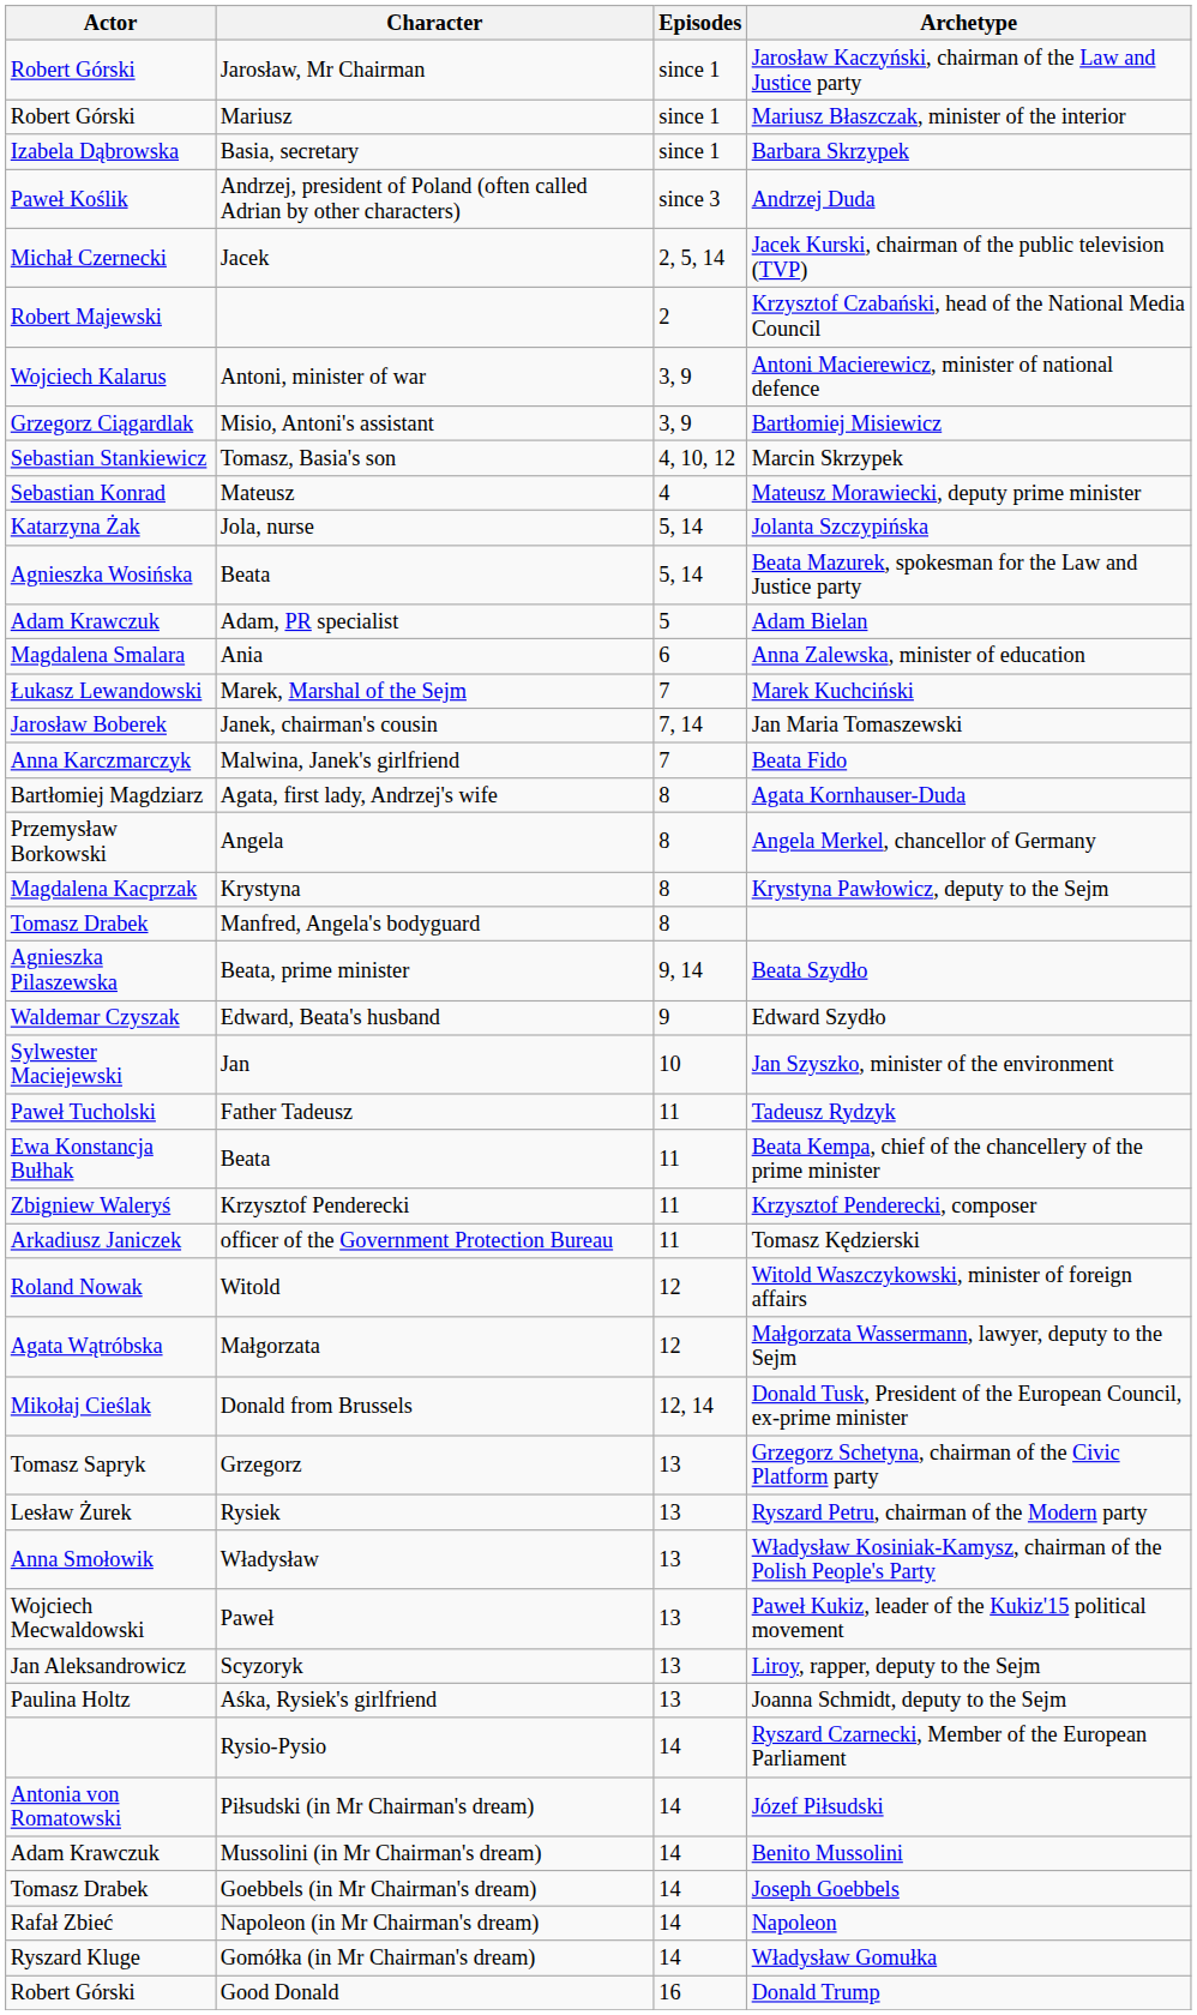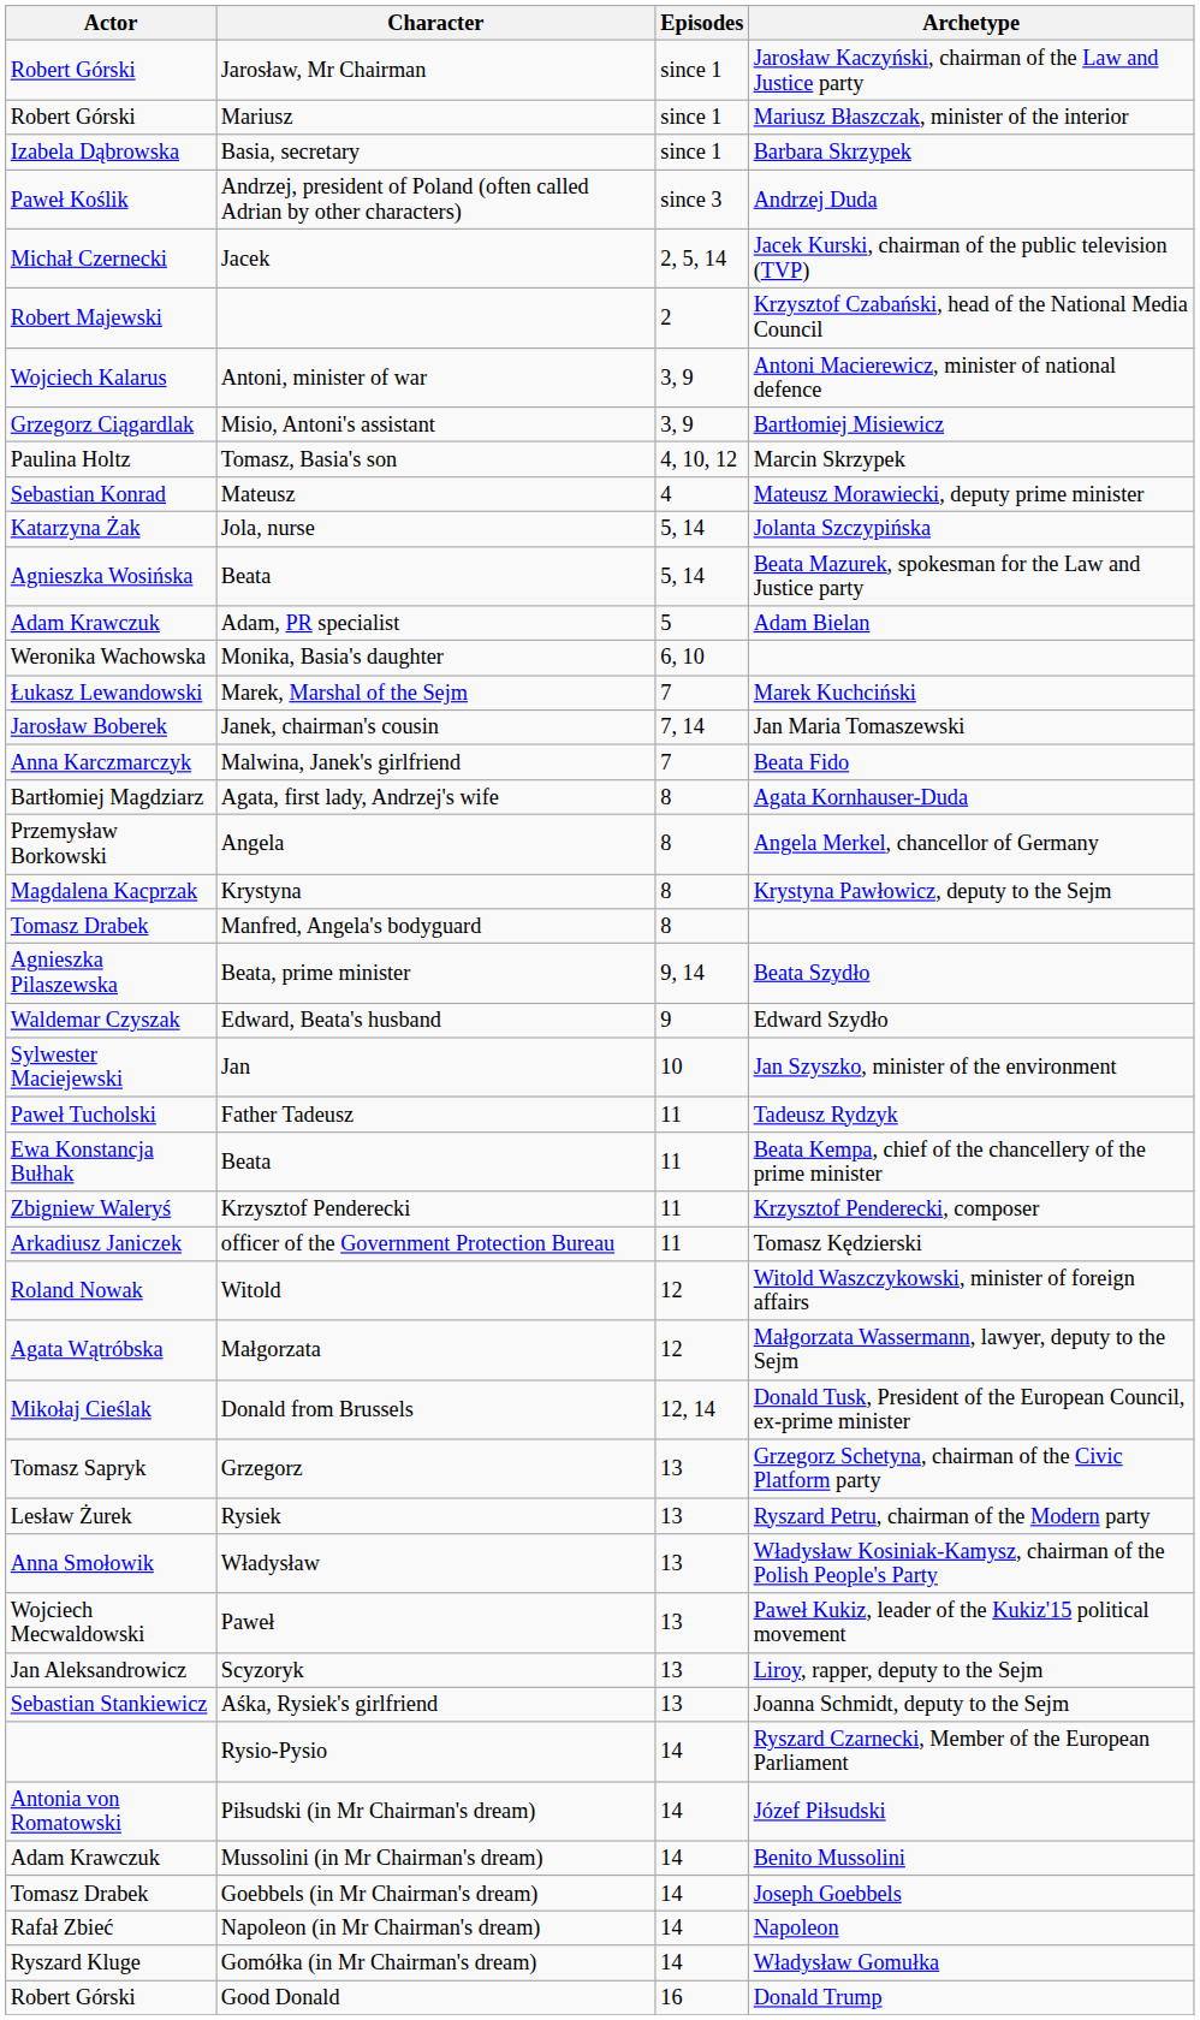 <table class="wikitable">
 <tr>
 <th>Actor</th>
 <th>Character</th>
 <th>Episodes</th>
 <th>Archetype</th>
 </tr>
 <tr>
 <td><a href='#'>Robert Górski</a></td>
 <td>Jarosław, Mr Chairman</td>
 <td>since 1</td>
 <td><a href='#'>Jarosław Kaczyński</a>, chairman of the <a href='#'>Law and Justice</a> party</td>
 </tr>
 <tr>
 <td>Robert Górski</td>
 <td>Mariusz</td>
 <td>since 1</td>
 <td><a href='#'>Mariusz Błaszczak</a>, minister of the interior</td>
 </tr>
 <tr>
 <td><a href='#'>Izabela Dąbrowska</a></td>
 <td>Basia, secretary</td>
 <td>since 1</td>
 <td><a href='#'>Barbara Skrzypek</a></td>
 </tr>
 <tr>
 <td><a href='#'>Paweł Koślik</a></td>
 <td>Andrzej, president of Poland (often called Adrian by other characters)</td>
 <td>since 3</td>
 <td><a href='#'>Andrzej Duda</a></td>
 </tr>
 <tr>
 <td><a href='#'>Michał Czernecki</a></td>
 <td>Jacek</td>
 <td>2, 5, 14</td>
 <td><a href='#'>Jacek Kurski</a>, chairman of the public television (<a href='#'>TVP</a>)</td>
 </tr>
 <tr>
 <td><a href='#'>Robert Majewski</a></td>
 <td></td>
 <td>2</td>
 <td><a href='#'>Krzysztof Czabański</a>, head of the National Media Council</td>
 </tr>
 <tr>
 <td><a href='#'>Wojciech Kalarus</a></td>
 <td>Antoni, minister of war</td>
 <td>3, 9</td>
 <td><a href='#'>Antoni Macierewicz</a>, minister of national defence</td>
 </tr>
 <tr>
 <td><a href='#'>Grzegorz Ciągardlak</a></td>
 <td>Misio, Antoni's assistant</td>
 <td>3, 9</td>
 <td><a href='#'>Bartłomiej Misiewicz</a></td>
 </tr>
 <tr>
-<td><a href='#'>Sebastian Stankiewicz</a></td>
+<td>Paulina Holtz</td>
 <td>Tomasz, Basia's son</td>
 <td>4, 10, 12</td>
 <td>Marcin Skrzypek</td>
 </tr>
 <tr>
 <td><a href='#'>Sebastian Konrad</a></td>
 <td>Mateusz</td>
 <td>4</td>
 <td><a href='#'>Mateusz Morawiecki</a>, deputy prime minister</td>
 </tr>
 <tr>
 <td><a href='#'>Katarzyna Żak</a></td>
 <td>Jola, nurse</td>
 <td>5, 14</td>
 <td><a href='#'>Jolanta Szczypińska</a></td>
 </tr>
 <tr>
 <td><a href='#'>Agnieszka Wosińska</a></td>
 <td>Beata</td>
 <td>5, 14</td>
 <td><a href='#'>Beata Mazurek</a>, spokesman for the Law and Justice party</td>
 </tr>
 <tr>
 <td><a href='#'>Adam Krawczuk</a></td>
 <td>Adam, <a href='#'>PR</a> specialist</td>
 <td>5</td>
 <td><a href='#'>Adam Bielan</a></td>
 </tr>
 <tr>
-<td><a href='#'>Magdalena Smalara</a></td>
-<td>Ania</td>
-<td>6</td>
-<td><a href='#'>Anna Zalewska</a>, minister of education</td>
+<td>Weronika Wachowska</td>
+<td>Monika, Basia's daughter</td>
+<td>6, 10</td>
+<td></td>
 </tr>
 <tr>
 <td><a href='#'>Łukasz Lewandowski</a></td>
 <td>Marek, <a href='#'>Marshal of the Sejm</a></td>
 <td>7</td>
 <td><a href='#'>Marek Kuchciński</a></td>
 </tr>
 <tr>
 <td><a href='#'>Jarosław&nbsp;Boberek</a></td>
 <td>Janek, chairman's cousin</td>
 <td>7, 14</td>
 <td>Jan Maria Tomaszewski</td>
 </tr>
 <tr>
 <td><a href='#'>Anna Karczmarczyk</a></td>
 <td>Malwina, Janek's girlfriend</td>
 <td>7</td>
 <td><a href='#'>Beata Fido</a></td>
 </tr>
 <tr>
 <td>Bartłomiej Magdziarz</td>
 <td>Agata, first lady, Andrzej's wife</td>
 <td>8</td>
 <td><a href='#'>Agata Kornhauser-Duda</a></td>
 </tr>
 <tr>
 <td>Przemysław Borkowski</td>
 <td>Angela</td>
 <td>8</td>
 <td><a href='#'>Angela Merkel</a>, chancellor of Germany</td>
 </tr>
 <tr>
 <td><a href='#'>Magdalena Kacprzak</a></td>
 <td>Krystyna</td>
 <td>8</td>
 <td><a href='#'>Krystyna Pawłowicz</a>, deputy to the Sejm</td>
 </tr>
 <tr>
 <td><a href='#'>Tomasz Drabek</a></td>
 <td>Manfred, Angela's bodyguard</td>
 <td>8</td>
 <td></td>
 </tr>
 <tr>
 <td><a href='#'>Agnieszka Pilaszewska</a></td>
 <td>Beata, prime minister</td>
 <td>9, 14</td>
 <td><a href='#'>Beata Szydło</a></td>
 </tr>
 <tr>
 <td><a href='#'>Waldemar Czyszak</a></td>
 <td>Edward, Beata's husband</td>
 <td>9</td>
 <td>Edward Szydło</td>
 </tr>
 <tr>
 <td><a href='#'>Sylwester Maciejewski</a></td>
 <td>Jan</td>
 <td>10</td>
 <td><a href='#'>Jan Szyszko</a>, minister of the environment</td>
 </tr>
 <tr>
 <td><a href='#'>Paweł Tucholski</a></td>
 <td>Father Tadeusz</td>
 <td>11</td>
 <td><a href='#'>Tadeusz Rydzyk</a></td>
 </tr>
 <tr>
 <td><a href='#'>Ewa Konstancja Bułhak</a></td>
 <td>Beata</td>
 <td>11</td>
 <td><a href='#'>Beata Kempa</a>, chief of the chancellery of the prime minister</td>
 </tr>
 <tr>
 <td><a href='#'>Zbigniew Waleryś</a></td>
 <td>Krzysztof Penderecki</td>
 <td>11</td>
 <td><a href='#'>Krzysztof Penderecki</a>, composer</td>
 </tr>
 <tr>
 <td><a href='#'>Arkadiusz Janiczek</a></td>
 <td>officer of the <a href='#'>Government Protection Bureau</a></td>
 <td>11</td>
 <td>Tomasz Kędzierski</td>
 </tr>
 <tr>
 <td><a href='#'>Roland Nowak</a></td>
 <td>Witold</td>
 <td>12</td>
 <td><a href='#'>Witold Waszczykowski</a>, minister of foreign affairs</td>
 </tr>
 <tr>
 <td><a href='#'>Agata Wątróbska</a></td>
 <td>Małgorzata</td>
 <td>12</td>
 <td><a href='#'>Małgorzata Wassermann</a>, lawyer, deputy to the Sejm</td>
 </tr>
 <tr>
 <td><a href='#'>Mikołaj Cieślak</a></td>
 <td>Donald from Brussels</td>
 <td>12, 14</td>
 <td><a href='#'>Donald Tusk</a>, President of the European Council, ex-prime minister</td>
 </tr>
 <tr>
 <td>Tomasz Sapryk</td>
 <td>Grzegorz</td>
 <td>13</td>
 <td><a href='#'>Grzegorz Schetyna</a>, chairman of the <a href='#'>Civic Platform</a> party</td>
 </tr>
 <tr>
 <td>Lesław Żurek</td>
 <td>Rysiek</td>
 <td>13</td>
 <td><a href='#'>Ryszard Petru</a>, chairman of the <a href='#'>Modern</a> party</td>
 </tr>
 <tr>
 <td><a href='#'>Anna Smołowik</a></td>
 <td>Władysław</td>
 <td>13</td>
 <td><a href='#'>Władysław Kosiniak-Kamysz</a>, chairman of the <a href='#'>Polish People's Party</a></td>
 </tr>
 <tr>
 <td>Wojciech Mecwaldowski</td>
 <td>Paweł</td>
 <td>13</td>
 <td><a href='#'>Paweł Kukiz</a>, leader of the <a href='#'>Kukiz'15</a> political movement</td>
 </tr>
 <tr>
 <td>Jan Aleksandrowicz</td>
 <td>Scyzoryk</td>
 <td>13</td>
 <td><a href='#'>Liroy</a>, rapper, deputy to the Sejm</td>
 </tr>
 <tr>
-<td>Paulina Holtz</td>
+<td><a href='#'>Sebastian Stankiewicz</a></td>
 <td>Aśka, Rysiek's girlfriend</td>
 <td>13</td>
 <td>Joanna Schmidt, deputy to the Sejm</td>
 </tr>
 <tr>
 <td></td>
 <td>Rysio-Pysio</td>
 <td>14</td>
 <td><a href='#'>Ryszard Czarnecki</a>, Member of the European Parliament</td>
 </tr>
 <tr>
 <td><a href='#'>Antonia von Romatowski</a></td>
 <td>Piłsudski (in Mr Chairman's dream)</td>
 <td>14</td>
 <td><a href='#'>Józef Piłsudski</a></td>
 </tr>
 <tr>
 <td>Adam Krawczuk</td>
 <td>Mussolini (in Mr Chairman's dream)</td>
 <td>14</td>
 <td><a href='#'>Benito Mussolini</a></td>
 </tr>
 <tr>
 <td>Tomasz Drabek</td>
 <td>Goebbels (in Mr Chairman's dream)</td>
 <td>14</td>
 <td><a href='#'>Joseph Goebbels</a></td>
 </tr>
 <tr>
 <td>Rafał Zbieć</td>
 <td>Napoleon (in Mr Chairman's dream)</td>
 <td>14</td>
 <td><a href='#'>Napoleon</a></td>
 </tr>
 <tr>
 <td>Ryszard Kluge</td>
 <td>Gomółka (in Mr Chairman's dream)</td>
 <td>14</td>
 <td><a href='#'>Władysław Gomułka</a></td>
 </tr>
 <tr>
 <td>Robert Górski</td>
 <td>Good Donald</td>
 <td>16</td>
 <td><a href='#'>Donald Trump</a></td>
 </tr>
 </table>
